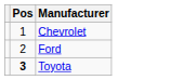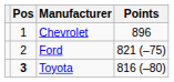 <table class="wikitable" style="font-size: 95%;">
 <tr>
 <th></th>
 <th>Pos</th>
 <th>Manufacturer</th>
+<th>Points</th>
 </tr>
 <tr>
 <td align="left"></td>
 <td style="text-align:center;">1</td>
 <td><a href='#'>Chevrolet</a></td>
+<td style="text-align:center;">896</td>
 </tr>
 <tr>
 <td align="left"></td>
 <td style="text-align:center;">2</td>
 <td><a href='#'>Ford</a></td>
+<td style="text-align:center;">821 (–75)</td>
 </tr>
 <tr>
 <td align="left"></td>
 <td style="text-align:center;"><strong>3</strong></td>
 <td><a href='#'>Toyota</a></td>
+<td style="text-align:center;">816 (–80)</td>
 </tr>
 </table>
